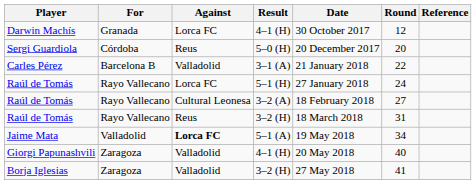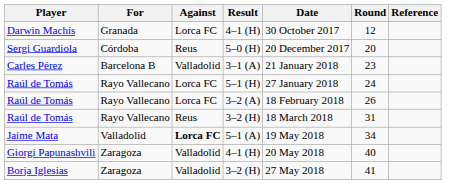 <table class="wikitable sortable">
 <tr>
 <th>Player</th>
 <th>For</th>
 <th>Against</th>
 <th>Result</th>
 <th>Date</th>
 <th>Round</th>
 <th>Reference</th>
 </tr>
 <tr>
 <td> <a href='#'>Darwin Machís</a></td>
 <td>Granada</td>
 <td>Lorca FC</td>
 <td align=center>4–1 (H)</td>
 <td>30 October 2017</td>
 <td align=center>12</td>
 <td align=center></td>
 </tr>
 <tr>
 <td> <a href='#'>Sergi Guardiola</a></td>
 <td>Córdoba</td>
 <td>Reus</td>
 <td align=center>5–0 (H)</td>
 <td>20 December 2017</td>
 <td align=center>20</td>
 <td align=center></td>
 </tr>
 <tr>
 <td> <a href='#'>Carles Pérez</a></td>
 <td>Barcelona B</td>
 <td>Valladolid</td>
 <td align=center>3–1 (A)</td>
 <td>21 January 2018</td>
-<td align=center>22</td>
+<td align=center>23</td>
 <td align=center></td>
 </tr>
 <tr>
 <td> <a href='#'>Raúl de Tomás</a></td>
 <td>Rayo Vallecano</td>
 <td>Lorca FC</td>
 <td align=center>5–1 (H)</td>
 <td>27 January 2018</td>
 <td align=center>24</td>
 <td align=center></td>
 </tr>
 <tr>
 <td> <a href='#'>Raúl de Tomás</a></td>
 <td>Rayo Vallecano</td>
-<td>Cultural Leonesa</td>
+<td>Lorca FC</td>
 <td align=center>3–2 (A)</td>
 <td>18 February 2018</td>
-<td align=center>27</td>
+<td align=center>26</td>
 <td align=center></td>
 </tr>
 <tr>
 <td> <a href='#'>Raúl de Tomás</a></td>
 <td>Rayo Vallecano</td>
 <td>Reus</td>
 <td align=center>3–2 (H)</td>
 <td>18 March 2018</td>
 <td align=center>31</td>
 <td align=center></td>
 </tr>
 <tr>
 <td> <a href='#'>Jaime Mata</a></td>
 <td>Valladolid</td>
 <td><strong>Lorca FC</strong></td>
 <td align=center>5–1 (A)</td>
 <td>19 May 2018</td>
 <td align=center>34</td>
 <td align=center></td>
 </tr>
 <tr>
 <td> <a href='#'>Giorgi Papunashvili</a></td>
 <td>Zaragoza</td>
 <td>Valladolid</td>
 <td align=center>4–1 (H)</td>
 <td>20 May 2018</td>
 <td align=center>40</td>
 <td align=center></td>
 </tr>
 <tr>
 <td> <a href='#'>Borja Iglesias</a></td>
 <td>Zaragoza</td>
 <td>Valladolid</td>
 <td align=center>3–2 (H)</td>
 <td>27 May 2018</td>
 <td align=center>41</td>
 <td align=center></td>
 </tr>
 </table>
